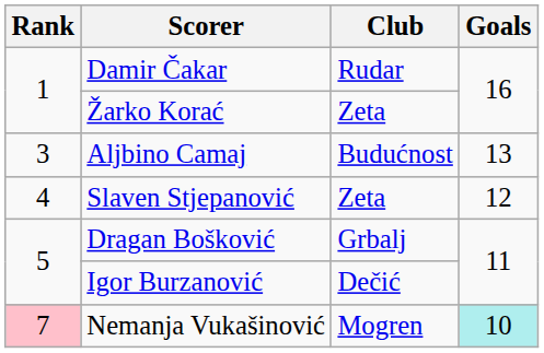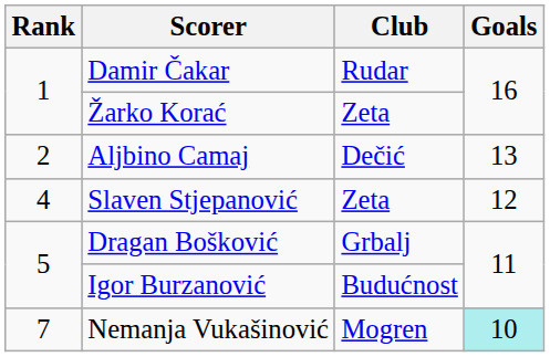 <table class="wikitable">
 <tr>
 <th>Rank</th>
 <th>Scorer</th>
 <th>Club</th>
 <th>Goals</th>
 </tr>
 <tr>
 <td rowspan="2" align="center">1</td>
 <td> <a href='#'>Damir Čakar</a></td>
 <td><a href='#'>Rudar</a></td>
 <td rowspan="2" align="center">16</td>
 </tr>
 <tr>
 <td> <a href='#'>Žarko Korać</a></td>
 <td><a href='#'>Zeta</a></td>
 </tr>
 <tr>
-<td rowspan="1" align="center">3</td>
+<td rowspan="1" align="center">2</td>
 <td> <a href='#'>Aljbino Camaj</a></td>
-<td><a href='#'>Budućnost</a></td>
+<td><a href='#'>Dečić</a></td>
 <td align="center">13</td>
 </tr>
 <tr>
 <td rowspan="1" align="center">4</td>
 <td> <a href='#'>Slaven Stjepanović</a></td>
 <td><a href='#'>Zeta</a></td>
 <td align="center">12</td>
 </tr>
 <tr>
 <td rowspan="2" align="center">5</td>
 <td> <a href='#'>Dragan Bošković</a></td>
 <td><a href='#'>Grbalj</a></td>
 <td rowspan="2" align="center">11</td>
 </tr>
 <tr>
 <td> <a href='#'>Igor Burzanović</a></td>
-<td><a href='#'>Dečić</a></td>
+<td><a href='#'>Budućnost</a></td>
 </tr>
 <tr>
-<td rowspan="1" align="center" style="background: pink;">7</td>
+<td rowspan="1" align="center">7</td>
 <td> Nemanja Vukašinović</td>
 <td><a href='#'>Mogren</a></td>
 <td align="center" style="background: paleturquoise;">10</td>
 </tr>
 </table>
